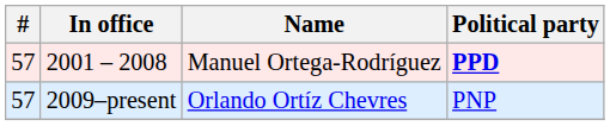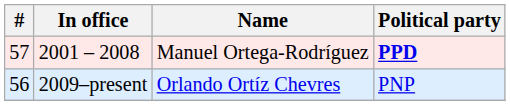 <table class="sortable wikitable">
 <tr>
 <th>#</th>
 <th>In office</th>
 <th>Name</th>
 <th>Political party</th>
 </tr>
 <tr bgcolor=#FFE8E8>
 <td>57</td>
 <td>2001 – 2008</td>
 <td>Manuel Ortega-Rodríguez</td>
 <td><strong><a href='#'>PPD</a></strong></td>
 </tr>
 <tr bgcolor=#DDEEFF>
-<td>57</td>
+<td>56</td>
 <td>2009–present</td>
 <td><a href='#'>Orlando Ortíz Chevres</a></td>
 <td><a href='#'>PNP</a></td>
 </tr>
 <tr>
 </tr>
 </table>
